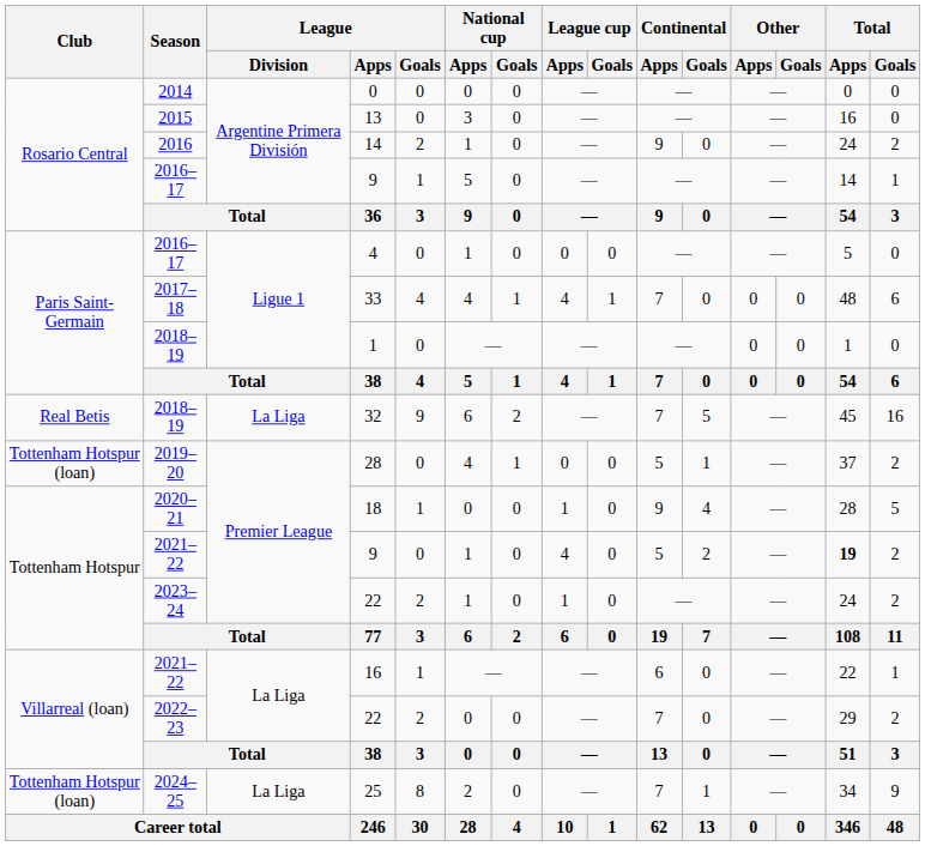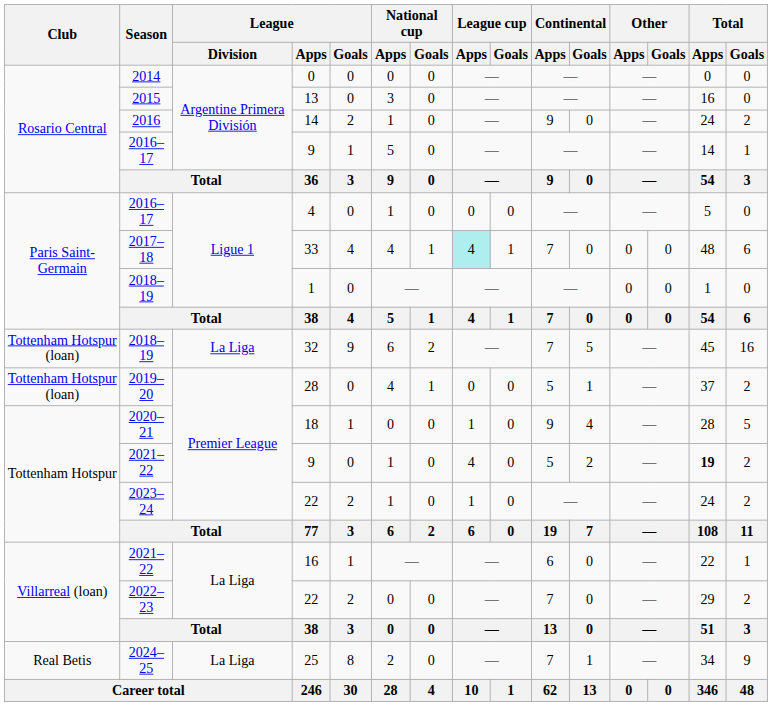 <table class="wikitable" style="text-align:center">
 <tr>
 <th rowspan="2">Club</th>
 <th rowspan="2">Season</th>
 <th colspan="3">League</th>
 <th colspan="2">National cup</th>
 <th colspan="2">League cup</th>
 <th colspan="2">Continental</th>
 <th colspan="2">Other</th>
 <th colspan="2">Total</th>
 </tr>
 <tr>
 <th>Division</th>
 <th>Apps</th>
 <th>Goals</th>
 <th>Apps</th>
 <th>Goals</th>
 <th>Apps</th>
 <th>Goals</th>
 <th>Apps</th>
 <th>Goals</th>
 <th>Apps</th>
 <th>Goals</th>
 <th>Apps</th>
 <th>Goals</th>
 </tr>
 <tr>
 <td rowspan="5"><a href='#'>Rosario Central</a></td>
 <td><a href='#'>2014</a></td>
 <td rowspan="4"><a href='#'>Argentine Primera División</a></td>
 <td>0</td>
 <td>0</td>
 <td>0</td>
 <td>0</td>
 <td colspan="2">—</td>
 <td colspan="2">—</td>
 <td colspan="2">—</td>
 <td>0</td>
 <td>0</td>
 </tr>
 <tr>
 <td><a href='#'>2015</a></td>
 <td>13</td>
 <td>0</td>
 <td>3</td>
 <td>0</td>
 <td colspan="2">—</td>
 <td colspan="2">—</td>
 <td colspan="2">—</td>
 <td>16</td>
 <td>0</td>
 </tr>
 <tr>
 <td><a href='#'>2016</a></td>
 <td>14</td>
 <td>2</td>
 <td>1</td>
 <td>0</td>
 <td colspan="2">—</td>
 <td>9</td>
 <td>0</td>
 <td colspan="2">—</td>
 <td>24</td>
 <td>2</td>
 </tr>
 <tr>
 <td><a href='#'>2016–17</a></td>
 <td>9</td>
 <td>1</td>
 <td>5</td>
 <td>0</td>
 <td colspan="2">—</td>
 <td colspan="2">—</td>
 <td colspan="2">—</td>
 <td>14</td>
 <td>1</td>
 </tr>
 <tr>
 <th colspan="2">Total</th>
 <th>36</th>
 <th>3</th>
 <th>9</th>
 <th>0</th>
 <th colspan="2">—</th>
 <th>9</th>
 <th>0</th>
 <th colspan="2">—</th>
 <th>54</th>
 <th>3</th>
 </tr>
 <tr>
 <td rowspan="4"><a href='#'>Paris Saint-Germain</a></td>
 <td><a href='#'>2016–17</a></td>
 <td rowspan="3"><a href='#'>Ligue 1</a></td>
 <td>4</td>
 <td>0</td>
 <td>1</td>
 <td>0</td>
 <td>0</td>
 <td>0</td>
 <td colspan="2">—</td>
 <td colspan="2">—</td>
 <td>5</td>
 <td>0</td>
 </tr>
 <tr>
 <td><a href='#'>2017–18</a></td>
 <td>33</td>
 <td>4</td>
 <td>4</td>
 <td>1</td>
-<td>4</td>
+<td style="background: paleturquoise;">4</td>
 <td>1</td>
 <td>7</td>
 <td>0</td>
 <td>0</td>
 <td>0</td>
 <td>48</td>
 <td>6</td>
 </tr>
 <tr>
 <td><a href='#'>2018–19</a></td>
 <td>1</td>
 <td>0</td>
 <td colspan="2">—</td>
 <td colspan="2">—</td>
 <td colspan="2">—</td>
 <td>0</td>
 <td>0</td>
 <td>1</td>
 <td>0</td>
 </tr>
 <tr>
 <th colspan="2">Total</th>
 <th>38</th>
 <th>4</th>
 <th>5</th>
 <th>1</th>
 <th>4</th>
 <th>1</th>
 <th>7</th>
 <th>0</th>
 <th>0</th>
 <th>0</th>
 <th>54</th>
 <th>6</th>
 </tr>
 <tr>
-<td><a href='#'>Real Betis</a></td>
+<td><a href='#'>Tottenham Hotspur</a> (loan)</td>
 <td><a href='#'>2018–19</a></td>
 <td><a href='#'>La Liga</a></td>
 <td>32</td>
 <td>9</td>
 <td>6</td>
 <td>2</td>
 <td colspan="2">—</td>
 <td>7</td>
 <td>5</td>
 <td colspan="2">—</td>
 <td>45</td>
 <td>16</td>
 </tr>
 <tr>
 <td><a href='#'>Tottenham Hotspur</a> (loan)</td>
 <td><a href='#'>2019–20</a></td>
 <td rowspan="4"><a href='#'>Premier League</a></td>
 <td>28</td>
 <td>0</td>
 <td>4</td>
 <td>1</td>
 <td>0</td>
 <td>0</td>
 <td>5</td>
 <td>1</td>
 <td colspan="2">—</td>
 <td>37</td>
 <td>2</td>
 </tr>
 <tr>
 <td rowspan="4">Tottenham Hotspur</td>
 <td><a href='#'>2020–21</a></td>
 <td>18</td>
 <td>1</td>
 <td>0</td>
 <td>0</td>
 <td>1</td>
 <td>0</td>
 <td>9</td>
 <td>4</td>
 <td colspan="2">—</td>
 <td>28</td>
 <td>5</td>
 </tr>
 <tr>
 <td><a href='#'>2021–22</a></td>
 <td>9</td>
 <td>0</td>
 <td>1</td>
 <td>0</td>
 <td>4</td>
 <td>0</td>
 <td>5</td>
 <td>2</td>
 <td colspan="2">—</td>
 <td><strong>19</strong></td>
 <td>2</td>
 </tr>
 <tr>
 <td><a href='#'>2023–24</a></td>
 <td>22</td>
 <td>2</td>
 <td>1</td>
 <td>0</td>
 <td>1</td>
 <td>0</td>
 <td colspan="2">—</td>
 <td colspan="2">—</td>
 <td>24</td>
 <td>2</td>
 </tr>
 <tr>
 <th colspan="2">Total</th>
 <th>77</th>
 <th>3</th>
 <th>6</th>
 <th>2</th>
 <th>6</th>
 <th>0</th>
 <th>19</th>
 <th>7</th>
 <th colspan="2">—</th>
 <th>108</th>
 <th>11</th>
 </tr>
 <tr>
 <td rowspan="3"><a href='#'>Villarreal</a> (loan)</td>
 <td><a href='#'>2021–22</a></td>
 <td rowspan="2">La Liga</td>
 <td>16</td>
 <td>1</td>
 <td colspan="2">—</td>
 <td colspan="2">—</td>
 <td>6</td>
 <td>0</td>
 <td colspan="2">—</td>
 <td>22</td>
 <td>1</td>
 </tr>
 <tr>
 <td><a href='#'>2022–23</a></td>
 <td>22</td>
 <td>2</td>
 <td>0</td>
 <td>0</td>
 <td colspan="2">—</td>
 <td>7</td>
 <td>0</td>
 <td colspan="2">—</td>
 <td>29</td>
 <td>2</td>
 </tr>
 <tr>
 <th colspan="2">Total</th>
 <th>38</th>
 <th>3</th>
 <th>0</th>
 <th>0</th>
 <th colspan="2">—</th>
 <th>13</th>
 <th>0</th>
 <th colspan="2">—</th>
 <th>51</th>
 <th>3</th>
 </tr>
 <tr>
-<td><a href='#'>Tottenham Hotspur</a> (loan)</td>
+<td>Real Betis</td>
 <td><a href='#'>2024–25</a></td>
 <td>La Liga</td>
 <td>25</td>
 <td>8</td>
 <td>2</td>
 <td>0</td>
 <td colspan="2">—</td>
 <td>7</td>
 <td>1</td>
 <td colspan="2">—</td>
 <td>34</td>
 <td>9</td>
 </tr>
 <tr>
 <th colspan="3">Career total</th>
 <th>246</th>
 <th>30</th>
 <th>28</th>
 <th>4</th>
 <th>10</th>
 <th>1</th>
 <th>62</th>
 <th>13</th>
 <th>0</th>
 <th>0</th>
 <th>346</th>
 <th>48</th>
 </tr>
 </table>
